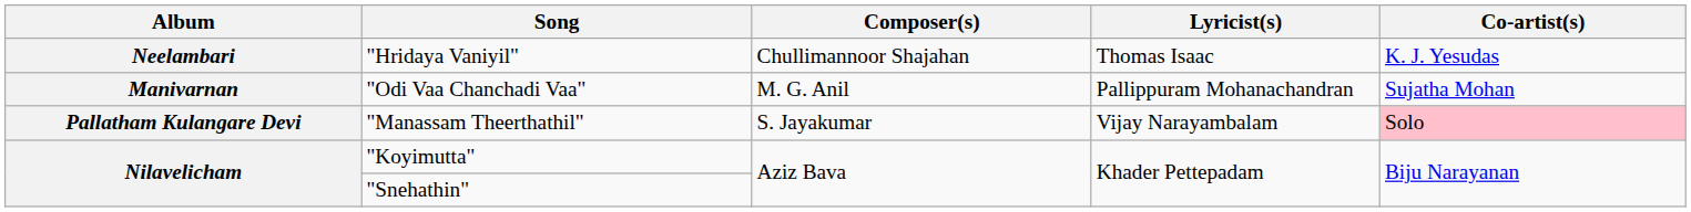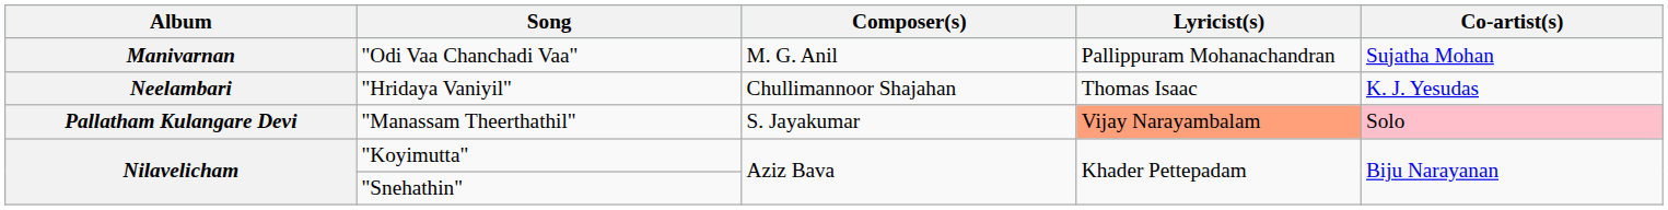 <table class="wikitable plainrowheaders" width="100%" textcolor:#000;">
 <tr style="background:#cfc; text-align:center;">
 <th scope="col" width=21%>Album</th>
 <th scope="col" width=23%>Song</th>
 <th scope="col" width=20%>Composer(s)</th>
 <th scope="col" width=17%>Lyricist(s)</th>
 <th scope="col" width=18%>Co-artist(s)</th>
 </tr>
 <tr>
+<th scope="row"><em>Manivarnan</em></th>
+<td>"Odi Vaa Chanchadi Vaa"</td>
+<td>M. G. Anil</td>
+<td>Pallippuram Mohanachandran</td>
+<td><a href='#'>Sujatha Mohan</a></td>
+</tr>
+<tr>
 <th scope="row"><em>Neelambari</em></th>
 <td>"Hridaya Vaniyil"</td>
 <td>Chullimannoor Shajahan</td>
 <td>Thomas Isaac</td>
 <td><a href='#'>K. J. Yesudas</a></td>
 </tr>
 <tr>
-<th scope="row"><em>Manivarnan</em></th>
-<td>"Odi Vaa Chanchadi Vaa"</td>
-<td>M. G. Anil</td>
-<td>Pallippuram Mohanachandran</td>
-<td><a href='#'>Sujatha Mohan</a></td>
-</tr>
-<tr>
 <th scope="row"><em>Pallatham Kulangare Devi</em></th>
 <td>"Manassam Theerthathil"</td>
 <td>S. Jayakumar</td>
-<td>Vijay Narayambalam</td>
+<td style="background: lightsalmon;">Vijay Narayambalam</td>
 <td style="background: pink;">Solo</td>
 </tr>
 <tr>
 <th scope="row"rowspan="2"><em>Nilavelicham</em></th>
 <td>"Koyimutta"</td>
 <td rowspan="2">Aziz Bava</td>
 <td rowspan="2">Khader Pettepadam</td>
 <td rowspan="2"><a href='#'>Biju Narayanan</a></td>
 </tr>
 <tr>
 <td>"Snehathin"</td>
 </tr>
 </table>
